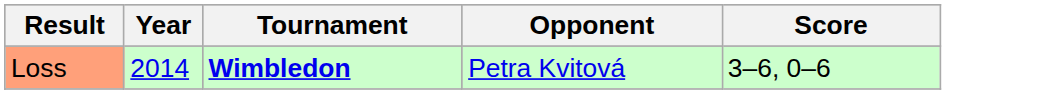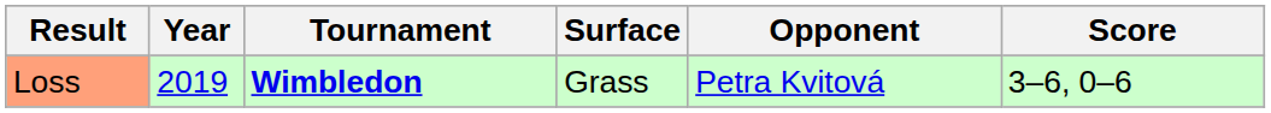 <table class="sortable wikitable">
 <tr>
 <th style="width:65px;">Result</th>
 <th style="width:40px;">Year</th>
 <th style="width:150px;">Tournament</th>
+<th style="width:50px;">Surface</th>
 <th style="width:150px;">Opponent</th>
 <th style="width:125px;" class="unsortable">Score</th>
 </tr>
 <tr style="background:#ccffcc;">
 <td style="background:#ffa07a;">Loss</td>
-<td><a href='#'>2014</a></td>
+<td><a href='#'>2019</a></td>
 <td><strong><a href='#'>Wimbledon</a></strong></td>
+<td>Grass</td>
 <td> <a href='#'>Petra Kvitová</a></td>
 <td>3–6, 0–6</td>
 </tr>
 </table>
